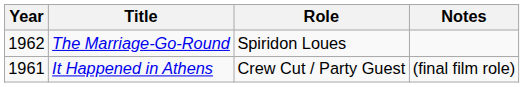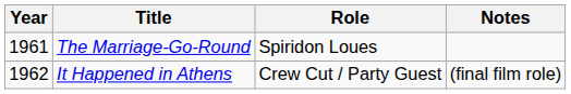 <table class="wikitable">
 <tr>
 <th>Year</th>
 <th>Title</th>
 <th>Role</th>
 <th>Notes</th>
 </tr>
 <tr>
-<td>1962</td>
+<td>1961</td>
 <td><em><a href='#'>The Marriage-Go-Round</a></em></td>
 <td>Spiridon Loues</td>
 <td></td>
 </tr>
 <tr>
-<td>1961</td>
+<td>1962</td>
 <td><em><a href='#'>It Happened in Athens</a></em></td>
 <td>Crew Cut / Party Guest</td>
 <td>(final film role)</td>
 </tr>
 </table>
